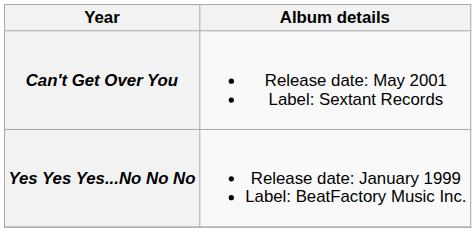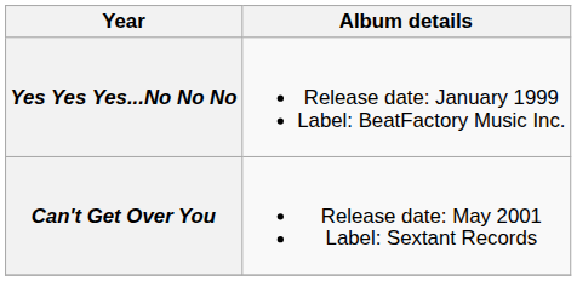 <table class="wikitable" style="text-align:center;">
 <tr>
 <th>Year</th>
 <th>Album details</th>
 </tr>
 <tr>
+<th scope="row"><em>Yes Yes Yes...No No No</em></th>
+<td><br><ul><li>Release date: January 1999</li><li>Label: BeatFactory Music Inc.</li></ul></td>
+</tr>
+<tr>
 <th scope="row"><em>Can't Get Over You</em></th>
 <td><br><ul><li>Release date: May 2001</li><li>Label: Sextant Records</li></ul></td>
 </tr>
 <tr>
-<th scope="row"><em>Yes Yes Yes...No No No</em></th>
-<td><br><ul><li>Release date: January 1999</li><li>Label: BeatFactory Music Inc.</li></ul></td>
-</tr>
-<tr>
 </tr>
 </table>
